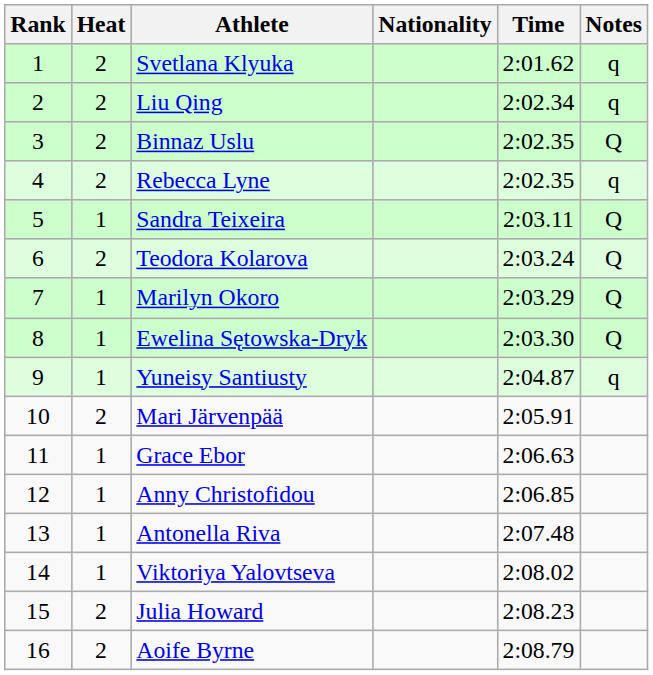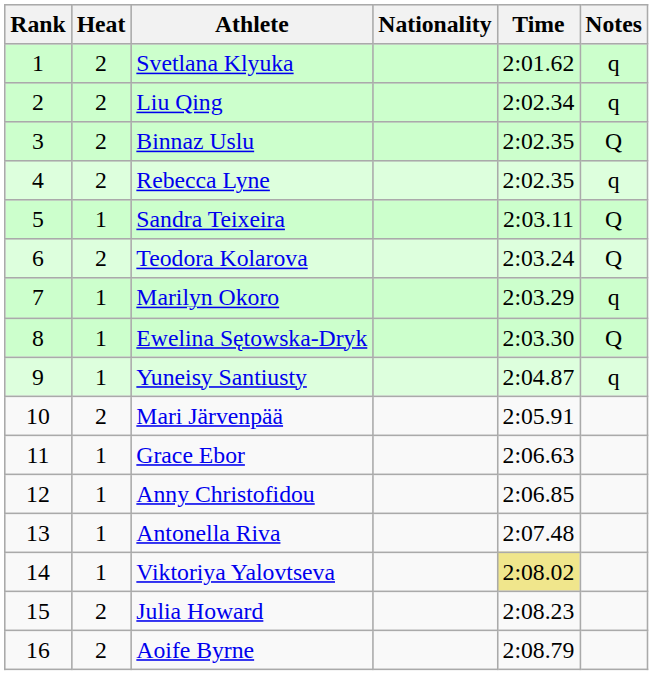 <table class="wikitable sortable" style="text-align:center;font-size:95%">
 <tr>
 <th>Rank</th>
 <th>Heat</th>
 <th>Athlete</th>
 <th>Nationality</th>
 <th>Time</th>
 <th>Notes</th>
 </tr>
 <tr bgcolor=ccffcc>
 <td>1</td>
 <td>2</td>
 <td align="left"><a href='#'>Svetlana Klyuka</a></td>
 <td align=left></td>
 <td>2:01.62</td>
 <td>q</td>
 </tr>
 <tr bgcolor=ccffcc>
 <td>2</td>
 <td>2</td>
 <td align="left"><a href='#'>Liu Qing</a></td>
 <td align=left></td>
 <td>2:02.34</td>
 <td>q</td>
 </tr>
 <tr bgcolor=ccffcc>
 <td>3</td>
 <td>2</td>
 <td align="left"><a href='#'>Binnaz Uslu</a></td>
 <td align=left></td>
 <td>2:02.35</td>
 <td>Q</td>
 </tr>
 <tr bgcolor=ddffdd>
 <td>4</td>
 <td>2</td>
 <td align="left"><a href='#'>Rebecca Lyne</a></td>
 <td align=left></td>
 <td>2:02.35</td>
 <td>q</td>
 </tr>
 <tr bgcolor=ccffcc>
 <td>5</td>
 <td>1</td>
 <td align="left"><a href='#'>Sandra Teixeira</a></td>
 <td align=left></td>
 <td>2:03.11</td>
 <td>Q</td>
 </tr>
 <tr bgcolor=ddffdd>
 <td>6</td>
 <td>2</td>
 <td align="left"><a href='#'>Teodora Kolarova</a></td>
 <td align=left></td>
 <td>2:03.24</td>
 <td>Q</td>
 </tr>
 <tr bgcolor=ccffcc>
 <td>7</td>
 <td>1</td>
 <td align="left"><a href='#'>Marilyn Okoro</a></td>
 <td align=left></td>
 <td>2:03.29</td>
-<td>Q</td>
+<td>q</td>
 </tr>
 <tr bgcolor=ccffcc>
 <td>8</td>
 <td>1</td>
 <td align="left"><a href='#'>Ewelina Sętowska-Dryk</a></td>
 <td align=left></td>
 <td>2:03.30</td>
 <td>Q</td>
 </tr>
 <tr bgcolor=ddffdd>
 <td>9</td>
 <td>1</td>
 <td align="left"><a href='#'>Yuneisy Santiusty</a></td>
 <td align=left></td>
 <td>2:04.87</td>
 <td>q</td>
 </tr>
 <tr>
 <td>10</td>
 <td>2</td>
 <td align="left"><a href='#'>Mari Järvenpää</a></td>
 <td align=left></td>
 <td>2:05.91</td>
 <td></td>
 </tr>
 <tr>
 <td>11</td>
 <td>1</td>
 <td align="left"><a href='#'>Grace Ebor</a></td>
 <td align=left></td>
 <td>2:06.63</td>
 <td></td>
 </tr>
 <tr>
 <td>12</td>
 <td>1</td>
 <td align="left"><a href='#'>Anny Christofidou</a></td>
 <td align=left></td>
 <td>2:06.85</td>
 <td></td>
 </tr>
 <tr>
 <td>13</td>
 <td>1</td>
 <td align="left"><a href='#'>Antonella Riva</a></td>
 <td align=left></td>
 <td>2:07.48</td>
 <td></td>
 </tr>
 <tr>
 <td>14</td>
 <td>1</td>
 <td align="left"><a href='#'>Viktoriya Yalovtseva</a></td>
 <td align=left></td>
-<td>2:08.02</td>
+<td style="background: khaki;">2:08.02</td>
 <td></td>
 </tr>
 <tr>
 <td>15</td>
 <td>2</td>
 <td align="left"><a href='#'>Julia Howard</a></td>
 <td align=left></td>
 <td>2:08.23</td>
 <td></td>
 </tr>
 <tr>
 <td>16</td>
 <td>2</td>
 <td align="left"><a href='#'>Aoife Byrne</a></td>
 <td align=left></td>
 <td>2:08.79</td>
 <td></td>
 </tr>
 </table>
